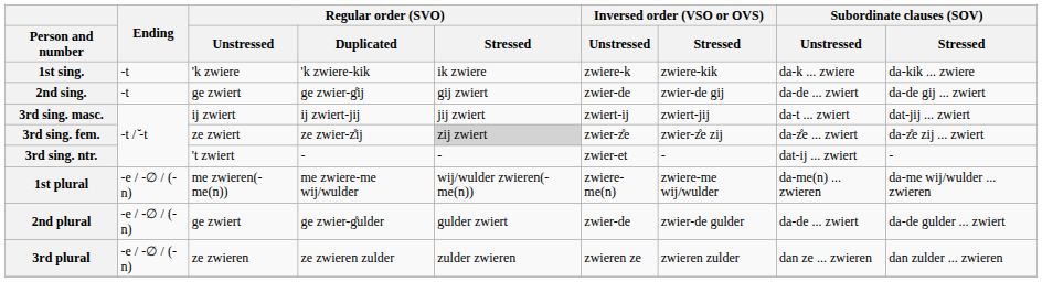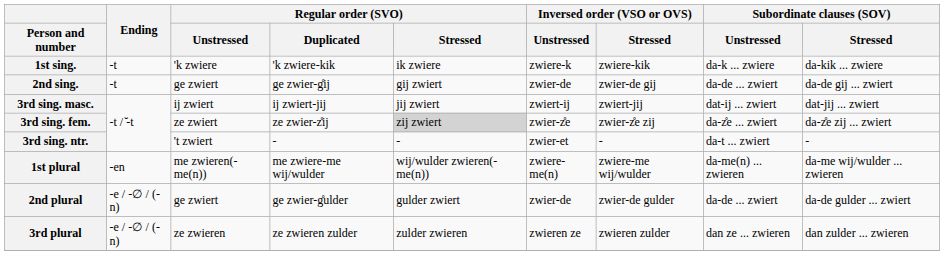 <table class="wikitable">
 <tr>
 <th></th>
 <th rowspan="2">Ending</th>
 <th colspan="3">Regular order (SVO)</th>
 <th colspan="2">Inversed order (VSO or OVS)</th>
 <th colspan="2">Subordinate clauses (SOV)</th>
 </tr>
 <tr>
 <th>Person and number</th>
 <th>Unstressed</th>
 <th>Duplicated</th>
 <th>Stressed</th>
 <th>Unstressed</th>
 <th>Stressed</th>
 <th>Unstressed</th>
 <th>Stressed</th>
 </tr>
 <tr>
 <th>1st sing.</th>
 <td>-t</td>
 <td>'k zwiere</td>
 <td>'k zwiere-kik</td>
 <td>ik zwiere</td>
 <td>zwiere-k</td>
 <td>zwiere-kik</td>
 <td>da-k ... zwiere</td>
 <td>da-kik ... zwiere</td>
 </tr>
 <tr>
 <th>2nd sing.</th>
 <td>-t</td>
 <td>ge zwiert</td>
 <td>ge zwier-g̊ij</td>
 <td>gij zwiert</td>
 <td>zwier-de</td>
 <td>zwier-de gij</td>
 <td>da-de ... zwiert</td>
 <td>da-de gij ... zwiert</td>
 </tr>
 <tr>
 <th>3rd sing. masc.</th>
 <td rowspan="3">-t / ̆-t</td>
 <td>ij zwiert</td>
 <td>ij zwiert-jij</td>
 <td>jij zwiert</td>
 <td>zwiert-ij</td>
 <td>zwiert-jij</td>
-<td>da-t ... zwiert</td>
+<td>dat-ij ... zwiert</td>
 <td>dat-jij ... zwiert</td>
 </tr>
 <tr>
 <th>3rd sing. fem.</th>
 <td>ze zwiert</td>
 <td>ze zwier-z̊ij</td>
 <td style="background: lightgrey;">zij zwiert</td>
 <td>zwier-z̊e</td>
 <td>zwier-z̊e zij</td>
 <td>da-z̊e ... zwiert</td>
 <td>da-z̊e zij ... zwiert</td>
 </tr>
 <tr>
 <th>3rd sing. ntr.</th>
 <td>'t zwiert</td>
 <td>-</td>
 <td>-</td>
 <td>zwier-et</td>
 <td>-</td>
-<td>dat-ij ... zwiert</td>
+<td>da-t ... zwiert</td>
 <td>-</td>
 </tr>
 <tr>
 <th>1st plural</th>
-<td>-e / -∅ / (-n)</td>
+<td>-en</td>
 <td>me zwieren(-me(n))</td>
 <td>me zwiere-me wij/wulder</td>
 <td>wij/wulder zwieren(-me(n))</td>
 <td>zwiere-me(n)</td>
 <td>zwiere-me wij/wulder</td>
 <td>da-me(n) ... zwieren</td>
 <td>da-me wij/wulder ... zwieren</td>
 </tr>
 <tr>
 <th>2nd plural</th>
 <td>-e / -∅ / (-n)</td>
 <td>ge zwiert</td>
 <td>ge zwier-g̊ulder</td>
 <td>gulder zwiert</td>
 <td>zwier-de</td>
 <td>zwier-de gulder</td>
 <td>da-de ... zwiert</td>
 <td>da-de gulder ... zwiert</td>
 </tr>
 <tr>
 <th>3rd plural</th>
 <td>-e / -∅ / (-n)</td>
 <td>ze zwieren</td>
 <td>ze zwieren zulder</td>
 <td>zulder zwieren</td>
 <td>zwieren ze</td>
 <td>zwieren zulder</td>
 <td>dan ze ... zwieren</td>
 <td>dan zulder ... zwieren</td>
 </tr>
 <tr>
 </tr>
 </table>
